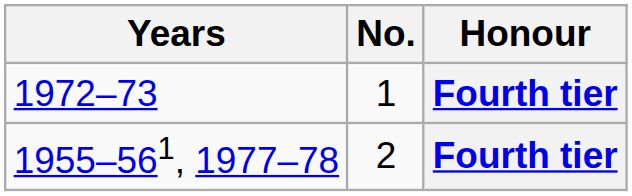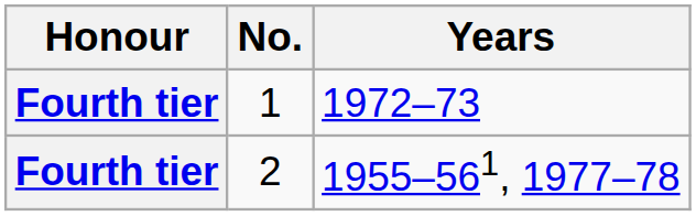 <table class="wikitable plainrowheaders">
 <tr>
+<th scope=col>Honour</th>
+<th scope=col>No.</th>
 <th scope=col>Years</th>
-<th scope=col>No.</th>
-<th scope=col>Honour</th>
 </tr>
 <tr>
+<th scope=row><a href='#'>Fourth tier</a></th>
+<td align=center>1</td>
 <td><a href='#'>1972–73</a></td>
-<td align=center>1</td>
-<th scope=row><a href='#'>Fourth tier</a></th>
 </tr>
 <tr>
+<th scope=row><a href='#'>Fourth tier</a></th>
+<td align=center>2</td>
 <td><a href='#'>1955–56</a><sup>1</sup>, <a href='#'>1977–78</a></td>
-<td align=center>2</td>
-<th scope=row><a href='#'>Fourth tier</a></th>
 </tr>
 </table>
